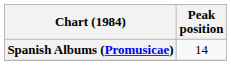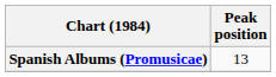 <table class="wikitable sortable plainrowheaders">
 <tr>
 <th>Chart (1984)</th>
 <th>Peak<br>position</th>
 </tr>
 <tr>
 <th scope="row">Spanish Albums (<a href='#'>Promusicae</a>)</th>
-<td style="text-align:center;">14</td>
+<td style="text-align:center;">13</td>
 </tr>
 <tr>
 </tr>
 </table>
